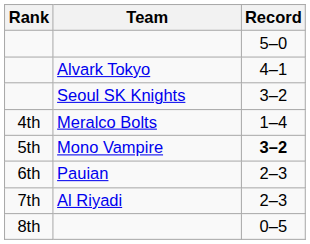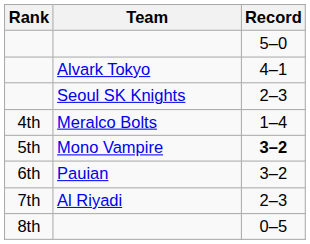 <table class="wikitable" style="text-align: center">
 <tr>
 <th width=40>Rank</th>
 <th width=175>Team</th>
 <th>Record</th>
 </tr>
 <tr>
 <td></td>
 <td align=left></td>
 <td>5–0</td>
 </tr>
 <tr>
 <td></td>
 <td align=left> <a href='#'>Alvark Tokyo</a></td>
 <td>4–1</td>
 </tr>
 <tr>
 <td></td>
 <td align=left> <a href='#'>Seoul SK Knights</a></td>
-<td>3–2</td>
+<td>2–3</td>
 </tr>
 <tr>
 <td>4th</td>
 <td align=left> <a href='#'>Meralco Bolts</a></td>
 <td>1–4</td>
 </tr>
 <tr>
 <td>5th</td>
 <td align=left> <a href='#'>Mono Vampire</a></td>
 <td><strong>3–2</strong></td>
 </tr>
 <tr>
 <td>6th</td>
 <td align=left> <a href='#'>Pauian</a></td>
-<td>2–3</td>
+<td>3–2</td>
 </tr>
 <tr>
 <td>7th</td>
 <td align=left> <a href='#'>Al Riyadi</a></td>
 <td>2–3</td>
 </tr>
 <tr>
 <td>8th</td>
 <td align=left></td>
 <td>0–5</td>
 </tr>
 </table>
